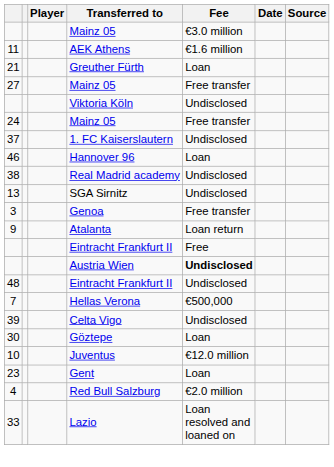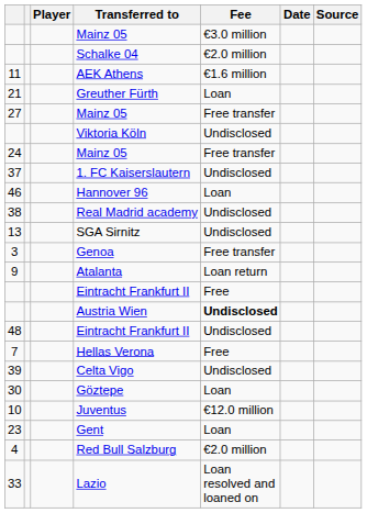 <table class="wikitable plainrowheaders sortable">
 <tr>
 <th></th>
 <th></th>
 <th scope=col>Player</th>
 <th>Transferred to</th>
 <th scope=col; style="width: 65px;" data-sort-type=currency>Fee</th>
 <th scope=col>Date</th>
 <th scope=col>Source</th>
 </tr>
 <tr>
 <td align=center></td>
 <td align=center></td>
 <td></td>
 <td> <a href='#'>Mainz 05</a></td>
 <td>€3.0 million</td>
+<td></td>
+<td></td>
+</tr>
+<tr>
+<td align=center></td>
+<td align=center></td>
+<td></td>
+<td> <a href='#'>Schalke 04</a></td>
+<td>€2.0 million</td>
 <td></td>
 <td></td>
 </tr>
 <tr>
 <td align=center>11</td>
 <td align=center></td>
 <td></td>
 <td> <a href='#'>AEK Athens</a></td>
 <td>€1.6 million</td>
 <td></td>
 <td></td>
 </tr>
 <tr>
 <td align=center>21</td>
 <td align=center></td>
 <td></td>
 <td> <a href='#'>Greuther Fürth</a></td>
 <td>Loan</td>
 <td></td>
 <td></td>
 </tr>
 <tr>
 <td align=center>27</td>
 <td align=center></td>
 <td></td>
 <td> <a href='#'>Mainz 05</a></td>
 <td>Free transfer</td>
 <td></td>
 <td></td>
 </tr>
 <tr>
 <td align=center></td>
 <td align=center></td>
 <td></td>
 <td> <a href='#'>Viktoria Köln</a></td>
 <td>Undisclosed</td>
 <td></td>
 <td></td>
 </tr>
 <tr>
 <td align=center>24</td>
 <td align=center></td>
 <td></td>
 <td> <a href='#'>Mainz 05</a></td>
 <td>Free transfer</td>
 <td></td>
 <td></td>
 </tr>
 <tr>
 <td align=center>37</td>
 <td align=center></td>
 <td></td>
 <td> <a href='#'>1. FC Kaiserslautern</a></td>
 <td>Undisclosed</td>
 <td></td>
 <td></td>
 </tr>
 <tr>
 <td align=center>46</td>
 <td align=center></td>
 <td></td>
 <td> <a href='#'>Hannover 96</a></td>
 <td>Loan</td>
 <td></td>
 <td></td>
 </tr>
 <tr>
 <td align=center>38</td>
 <td align=center></td>
 <td></td>
 <td> <a href='#'>Real Madrid academy</a></td>
 <td>Undisclosed</td>
 <td></td>
 <td></td>
 </tr>
 <tr>
 <td align=center>13</td>
 <td align=center></td>
 <td></td>
 <td> SGA Sirnitz</td>
 <td>Undisclosed</td>
 <td></td>
 <td></td>
 </tr>
 <tr>
 <td align=center>3</td>
 <td align=center></td>
 <td></td>
 <td> <a href='#'>Genoa</a></td>
 <td>Free transfer</td>
 <td></td>
 <td></td>
 </tr>
 <tr>
 <td align=center>9</td>
 <td align=center></td>
 <td></td>
 <td> <a href='#'>Atalanta</a></td>
 <td>Loan return</td>
 <td></td>
 <td></td>
 </tr>
 <tr>
 <td align=center></td>
 <td align=center></td>
 <td></td>
 <td> <a href='#'>Eintracht Frankfurt II</a></td>
 <td>Free</td>
 <td></td>
 <td></td>
 </tr>
 <tr>
 <td align=center></td>
 <td align=center></td>
 <td></td>
 <td> <a href='#'>Austria Wien</a></td>
 <td><strong>Undisclosed</strong></td>
 <td></td>
 <td></td>
 </tr>
 <tr>
 <td align=center>48</td>
 <td align=center></td>
 <td></td>
 <td> <a href='#'>Eintracht Frankfurt II</a></td>
 <td>Undisclosed</td>
 <td></td>
 <td></td>
 </tr>
 <tr>
 <td align=center>7</td>
 <td align=center></td>
 <td></td>
 <td> <a href='#'>Hellas Verona</a></td>
-<td>€500,000</td>
+<td>Free</td>
 <td></td>
 <td></td>
 </tr>
 <tr>
 <td align=center>39</td>
 <td align=center></td>
 <td></td>
 <td> <a href='#'>Celta Vigo</a></td>
 <td>Undisclosed</td>
 <td></td>
 <td></td>
 </tr>
 <tr>
 <td align=center>30</td>
 <td align=center></td>
 <td></td>
 <td> <a href='#'>Göztepe</a></td>
 <td>Loan</td>
 <td></td>
 <td></td>
 </tr>
 <tr>
 <td align=center>10</td>
 <td align=center></td>
 <td></td>
 <td> <a href='#'>Juventus</a></td>
 <td>€12.0 million</td>
 <td></td>
 <td></td>
 </tr>
 <tr>
 <td align=center>23</td>
 <td align=center></td>
 <td></td>
 <td> <a href='#'>Gent</a></td>
 <td>Loan</td>
 <td></td>
 <td></td>
 </tr>
 <tr>
 <td align=center>4</td>
 <td align=center></td>
 <td></td>
 <td> <a href='#'>Red Bull Salzburg</a></td>
 <td>€2.0 million</td>
 <td></td>
 <td></td>
 </tr>
 <tr>
 <td align=center>33</td>
 <td align=center></td>
 <td></td>
 <td> <a href='#'>Lazio</a></td>
 <td>Loan resolved and loaned on</td>
 <td></td>
 <td></td>
 </tr>
 </table>
